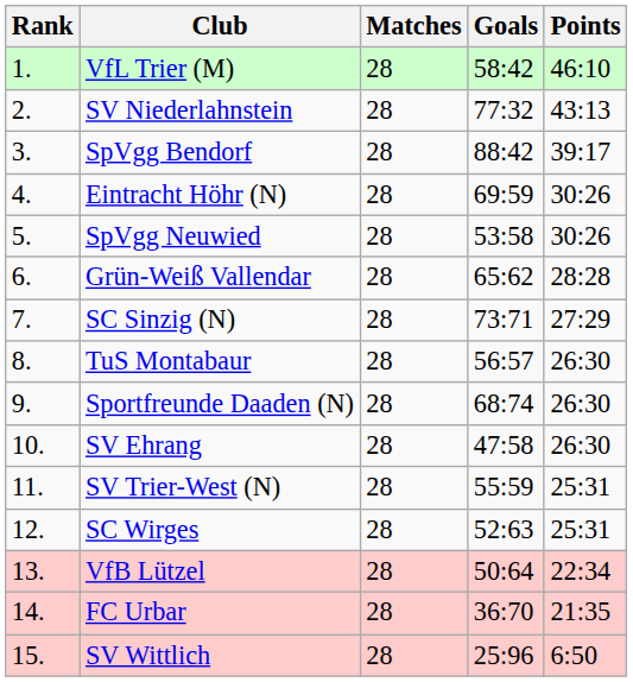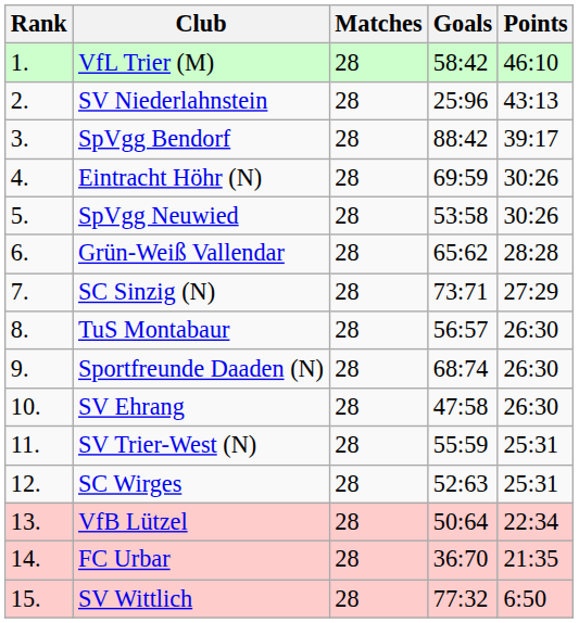 <table class="wikitable">
 <tr>
 <th>Rank</th>
 <th>Club</th>
 <th>Matches</th>
 <th>Goals</th>
 <th>Points</th>
 </tr>
 <tr bgcolor="ccffcc">
 <td>1.</td>
 <td><a href='#'>VfL Trier</a> (M)</td>
 <td>28</td>
 <td>58:42</td>
 <td>46:10</td>
 </tr>
 <tr>
 <td>2.</td>
 <td><a href='#'>SV Niederlahnstein</a></td>
 <td>28</td>
-<td>77:32</td>
+<td>25:96</td>
 <td>43:13</td>
 </tr>
 <tr>
 <td>3.</td>
 <td><a href='#'>SpVgg Bendorf</a></td>
 <td>28</td>
 <td>88:42</td>
 <td>39:17</td>
 </tr>
 <tr>
 <td>4.</td>
 <td><a href='#'>Eintracht Höhr</a> (N)</td>
 <td>28</td>
 <td>69:59</td>
 <td>30:26</td>
 </tr>
 <tr>
 <td>5.</td>
 <td><a href='#'>SpVgg Neuwied</a></td>
 <td>28</td>
 <td>53:58</td>
 <td>30:26</td>
 </tr>
 <tr>
 <td>6.</td>
 <td><a href='#'>Grün-Weiß Vallendar</a></td>
 <td>28</td>
 <td>65:62</td>
 <td>28:28</td>
 </tr>
 <tr>
 <td>7.</td>
 <td><a href='#'>SC Sinzig</a> (N)</td>
 <td>28</td>
 <td>73:71</td>
 <td>27:29</td>
 </tr>
 <tr>
 <td>8.</td>
 <td><a href='#'>TuS Montabaur</a></td>
 <td>28</td>
 <td>56:57</td>
 <td>26:30</td>
 </tr>
 <tr>
 <td>9.</td>
 <td><a href='#'>Sportfreunde Daaden</a> (N)</td>
 <td>28</td>
 <td>68:74</td>
 <td>26:30</td>
 </tr>
 <tr>
 <td>10.</td>
 <td><a href='#'>SV Ehrang</a></td>
 <td>28</td>
 <td>47:58</td>
 <td>26:30</td>
 </tr>
 <tr>
 <td>11.</td>
 <td><a href='#'>SV Trier-West</a> (N)</td>
 <td>28</td>
 <td>55:59</td>
 <td>25:31</td>
 </tr>
 <tr>
 <td>12.</td>
 <td><a href='#'>SC Wirges</a></td>
 <td>28</td>
 <td>52:63</td>
 <td>25:31</td>
 </tr>
 <tr bgcolor="#ffcccc">
 <td>13.</td>
 <td><a href='#'>VfB Lützel</a></td>
 <td>28</td>
 <td>50:64</td>
 <td>22:34</td>
 </tr>
 <tr bgcolor="#ffcccc">
 <td>14.</td>
 <td><a href='#'>FC Urbar</a></td>
 <td>28</td>
 <td>36:70</td>
 <td>21:35</td>
 </tr>
 <tr bgcolor="#ffcccc">
 <td>15.</td>
 <td><a href='#'>SV Wittlich</a></td>
 <td>28</td>
-<td>25:96</td>
+<td>77:32</td>
 <td>6:50</td>
 </tr>
 </table>
